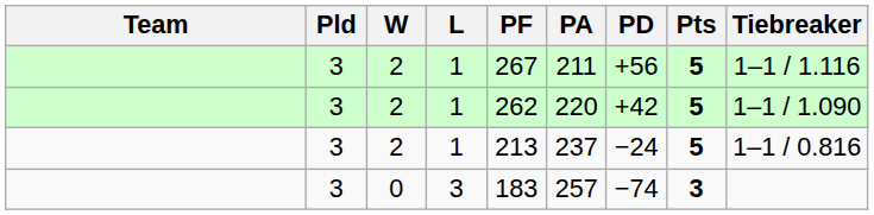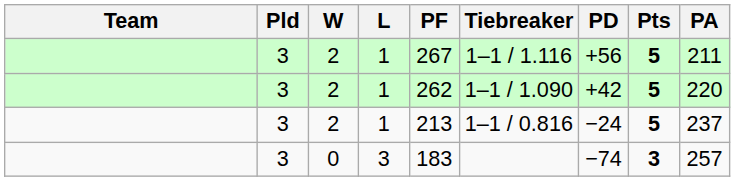 <table class=wikitable style="text-align:center">
 <tr>
 <th width=180>Team</th>
 <th width=30>Pld</th>
 <th width=30>W</th>
 <th width=30>L</th>
 <th width=30>PF</th>
-<th width=30>PA</th>
+<th width=80>Tiebreaker</th>
 <th width=30>PD</th>
 <th width=30>Pts</th>
-<th width=80>Tiebreaker</th>
+<th width=30>PA</th>
 </tr>
 <tr bgcolor=#ccffcc>
 <td align=left></td>
 <td>3</td>
 <td>2</td>
 <td>1</td>
 <td>267</td>
-<td>211</td>
+<td>1–1 / 1.116</td>
 <td>+56</td>
 <td><strong>5</strong></td>
-<td>1–1 / 1.116</td>
+<td>211</td>
 </tr>
 <tr bgcolor=#ccffcc>
 <td align=left></td>
 <td>3</td>
 <td>2</td>
 <td>1</td>
 <td>262</td>
-<td>220</td>
+<td>1–1 / 1.090</td>
 <td>+42</td>
 <td><strong>5</strong></td>
-<td>1–1 / 1.090</td>
+<td>220</td>
 </tr>
 <tr>
 <td align=left></td>
 <td>3</td>
 <td>2</td>
 <td>1</td>
 <td>213</td>
-<td>237</td>
+<td>1–1 / 0.816</td>
 <td>−24</td>
 <td><strong>5</strong></td>
-<td>1–1 / 0.816</td>
+<td>237</td>
 </tr>
 <tr>
 <td align=left></td>
 <td>3</td>
 <td>0</td>
 <td>3</td>
 <td>183</td>
-<td>257</td>
+<td></td>
 <td>−74</td>
 <td><strong>3</strong></td>
-<td></td>
+<td>257</td>
 </tr>
 </table>
